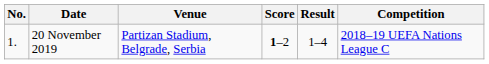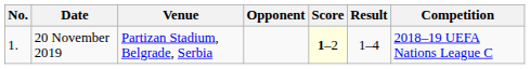 <table class="wikitable">
 <tr>
 <th>No.</th>
 <th>Date</th>
 <th>Venue</th>
+<th>Opponent</th>
 <th>Score</th>
 <th>Result</th>
 <th>Competition</th>
 </tr>
 <tr>
 <td>1.</td>
 <td>20 November 2019</td>
 <td><a href='#'>Partizan Stadium</a>, <a href='#'>Belgrade</a>, <a href='#'>Serbia</a></td>
-<td align=center><strong>1</strong>–2</td>
+<td></td>
+<td align=center style="background: lightyellow;"><strong>1</strong>–2</td>
 <td align=center>1–4</td>
 <td><a href='#'>2018–19 UEFA Nations League C</a></td>
 </tr>
 </table>
